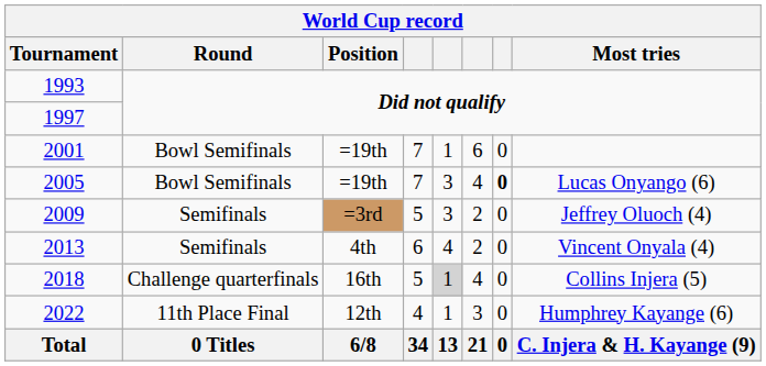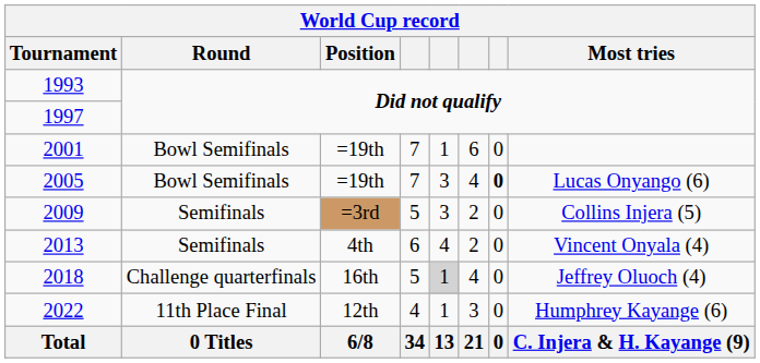 <table class="wikitable" style="text-align: center;">
 <tr>
 <th colspan=8><a href='#'>World Cup record</a></th>
 </tr>
 <tr>
 <th>Tournament</th>
 <th>Round</th>
 <th>Position</th>
 <th></th>
 <th></th>
 <th></th>
 <th></th>
 <th>Most tries</th>
 </tr>
 <tr>
 <td> <a href='#'>1993</a></td>
 <td colspan="7" rowspan=2><strong><em>Did not qualify</em></strong></td>
 </tr>
 <tr>
 <td> <a href='#'>1997</a></td>
 </tr>
 <tr>
 <td> <a href='#'>2001</a></td>
 <td>Bowl Semifinals</td>
 <td>=19th</td>
 <td>7</td>
 <td>1</td>
 <td>6</td>
 <td>0</td>
 <td></td>
 </tr>
 <tr>
 <td> <a href='#'>2005</a></td>
 <td>Bowl Semifinals</td>
 <td>=19th</td>
 <td>7</td>
 <td>3</td>
 <td>4</td>
 <td><strong>0</strong></td>
 <td><a href='#'>Lucas Onyango</a> (6)</td>
 </tr>
 <tr>
 <td> <a href='#'>2009</a></td>
 <td>Semifinals</td>
 <td bgcolor=cc9966>=3rd</td>
 <td>5</td>
 <td>3</td>
 <td>2</td>
 <td>0</td>
-<td><a href='#'>Jeffrey Oluoch</a> (4)</td>
+<td><a href='#'>Collins Injera</a> (5)</td>
 </tr>
 <tr>
 <td> <a href='#'>2013</a></td>
 <td>Semifinals</td>
 <td>4th</td>
 <td>6</td>
 <td>4</td>
 <td>2</td>
 <td>0</td>
 <td><a href='#'>Vincent Onyala</a> (4)</td>
 </tr>
 <tr>
 <td> <a href='#'>2018</a></td>
 <td>Challenge quarterfinals</td>
 <td>16th</td>
 <td>5</td>
 <td style="background: lightgrey;">1</td>
 <td>4</td>
 <td>0</td>
-<td><a href='#'>Collins Injera</a> (5)</td>
+<td><a href='#'>Jeffrey Oluoch</a> (4)</td>
 </tr>
 <tr>
 <td> <a href='#'>2022</a></td>
 <td>11th Place Final</td>
 <td>12th</td>
 <td>4</td>
 <td>1</td>
 <td>3</td>
 <td>0</td>
 <td><a href='#'>Humphrey Kayange</a> (6)</td>
 </tr>
 <tr>
 <th>Total</th>
 <th>0 Titles</th>
 <th>6/8</th>
 <th>34</th>
 <th>13</th>
 <th>21</th>
 <th>0</th>
 <th><a href='#'>C. Injera</a> & <a href='#'>H. Kayange</a> (9)</th>
 </tr>
 </table>
